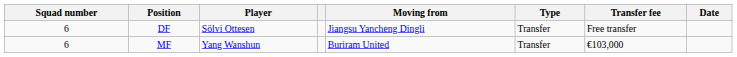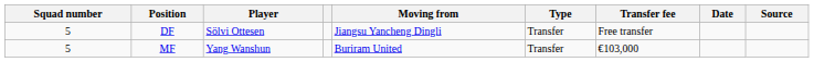 <table class="wikitable sortable" style="width:90%; text-align:left; font-size:95%;">
 <tr>
 <th>Squad number</th>
 <th>Position</th>
 <th>Player</th>
 <th></th>
 <th>Moving from</th>
 <th>Type</th>
 <th>Transfer fee</th>
 <th>Date</th>
+<th>Source</th>
 </tr>
 <tr>
-<td align=center>6</td>
+<td align=center>5</td>
 <td align=center><a href='#'>DF</a></td>
 <td align=left> <a href='#'>Sölvi Ottesen</a></td>
 <td align=center></td>
 <td align=left> <a href='#'>Jiangsu Yancheng Dingli</a></td>
 <td>Transfer</td>
 <td>Free transfer</td>
 <td></td>
+<td align=center></td>
 </tr>
 <tr>
-<td align=center>6</td>
+<td align=center>5</td>
 <td align=center><a href='#'>MF</a></td>
 <td align=left> <a href='#'>Yang Wanshun</a></td>
 <td align=center></td>
 <td align=left> <a href='#'>Buriram United</a></td>
 <td>Transfer</td>
 <td>€103,000</td>
 <td></td>
+<td align=center></td>
 </tr>
 </table>
